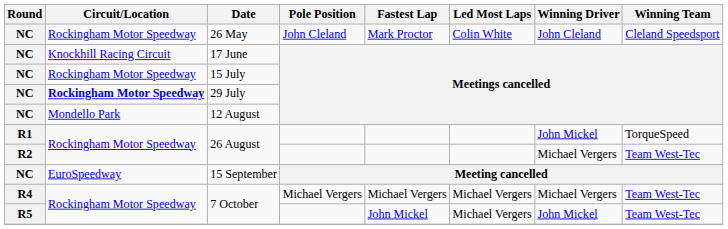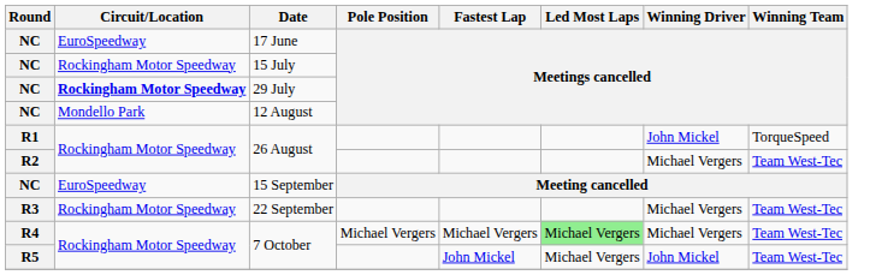 <table class="wikitable" style="font-size: 85%;">
 <tr>
 <th>Round</th>
 <th>Circuit/Location</th>
 <th>Date</th>
 <th>Pole Position</th>
 <th>Fastest Lap</th>
 <th>Led Most Laps</th>
 <th>Winning Driver</th>
 <th>Winning Team</th>
 </tr>
 <tr>
 <th>NC</th>
-<td> <a href='#'>Rockingham Motor Speedway</a></td>
-<td>26 May</td>
-<td> <a href='#'>John Cleland</a></td>
-<td> <a href='#'>Mark Proctor</a></td>
-<td> <a href='#'>Colin White</a></td>
-<td> <a href='#'>John Cleland</a></td>
-<td> <a href='#'>Cleland Speedsport</a></td>
-</tr>
-<tr>
-<th>NC</th>
-<td> <a href='#'>Knockhill Racing Circuit</a></td>
+<td> <a href='#'>EuroSpeedway</a></td>
 <td>17 June</td>
 <th colspan=5 rowspan=4>Meetings cancelled</th>
 </tr>
 <tr>
 <th>NC</th>
 <td> <a href='#'>Rockingham Motor Speedway</a></td>
 <td>15 July</td>
 </tr>
 <tr>
 <th>NC</th>
 <td><strong> <a href='#'>Rockingham Motor Speedway</a></strong></td>
 <td>29 July</td>
 </tr>
 <tr>
 <th>NC</th>
 <td> <a href='#'>Mondello Park</a></td>
 <td>12 August</td>
 </tr>
 <tr>
 <th>R1</th>
 <td rowspan=2> <a href='#'>Rockingham Motor Speedway</a></td>
 <td rowspan=2>26 August</td>
 <td></td>
 <td></td>
 <td></td>
 <td> <a href='#'>John Mickel</a></td>
 <td> TorqueSpeed</td>
 </tr>
 <tr>
 <th>R2</th>
 <td></td>
 <td></td>
 <td></td>
 <td> Michael Vergers</td>
 <td> <a href='#'>Team West-Tec</a></td>
 </tr>
 <tr>
 <th>NC</th>
 <td> <a href='#'>EuroSpeedway</a></td>
 <td>15 September</td>
 <th colspan=5>Meeting cancelled</th>
 </tr>
 <tr>
+<th>R3</th>
+<td> <a href='#'>Rockingham Motor Speedway</a></td>
+<td>22 September</td>
+<td></td>
+<td></td>
+<td></td>
+<td> Michael Vergers</td>
+<td> <a href='#'>Team West-Tec</a></td>
+</tr>
+<tr>
 <th>R4</th>
 <td rowspan=2> <a href='#'>Rockingham Motor Speedway</a></td>
 <td rowspan=2>7 October</td>
 <td> Michael Vergers</td>
 <td> Michael Vergers</td>
-<td> Michael Vergers</td>
+<td style="background: lightgreen;"> Michael Vergers</td>
 <td> Michael Vergers</td>
 <td> <a href='#'>Team West-Tec</a></td>
 </tr>
 <tr>
 <th>R5</th>
 <td></td>
 <td> <a href='#'>John Mickel</a></td>
 <td> Michael Vergers</td>
 <td> <a href='#'>John Mickel</a></td>
 <td> <a href='#'>Team West-Tec</a></td>
 </tr>
 <tr>
 </tr>
 </table>
